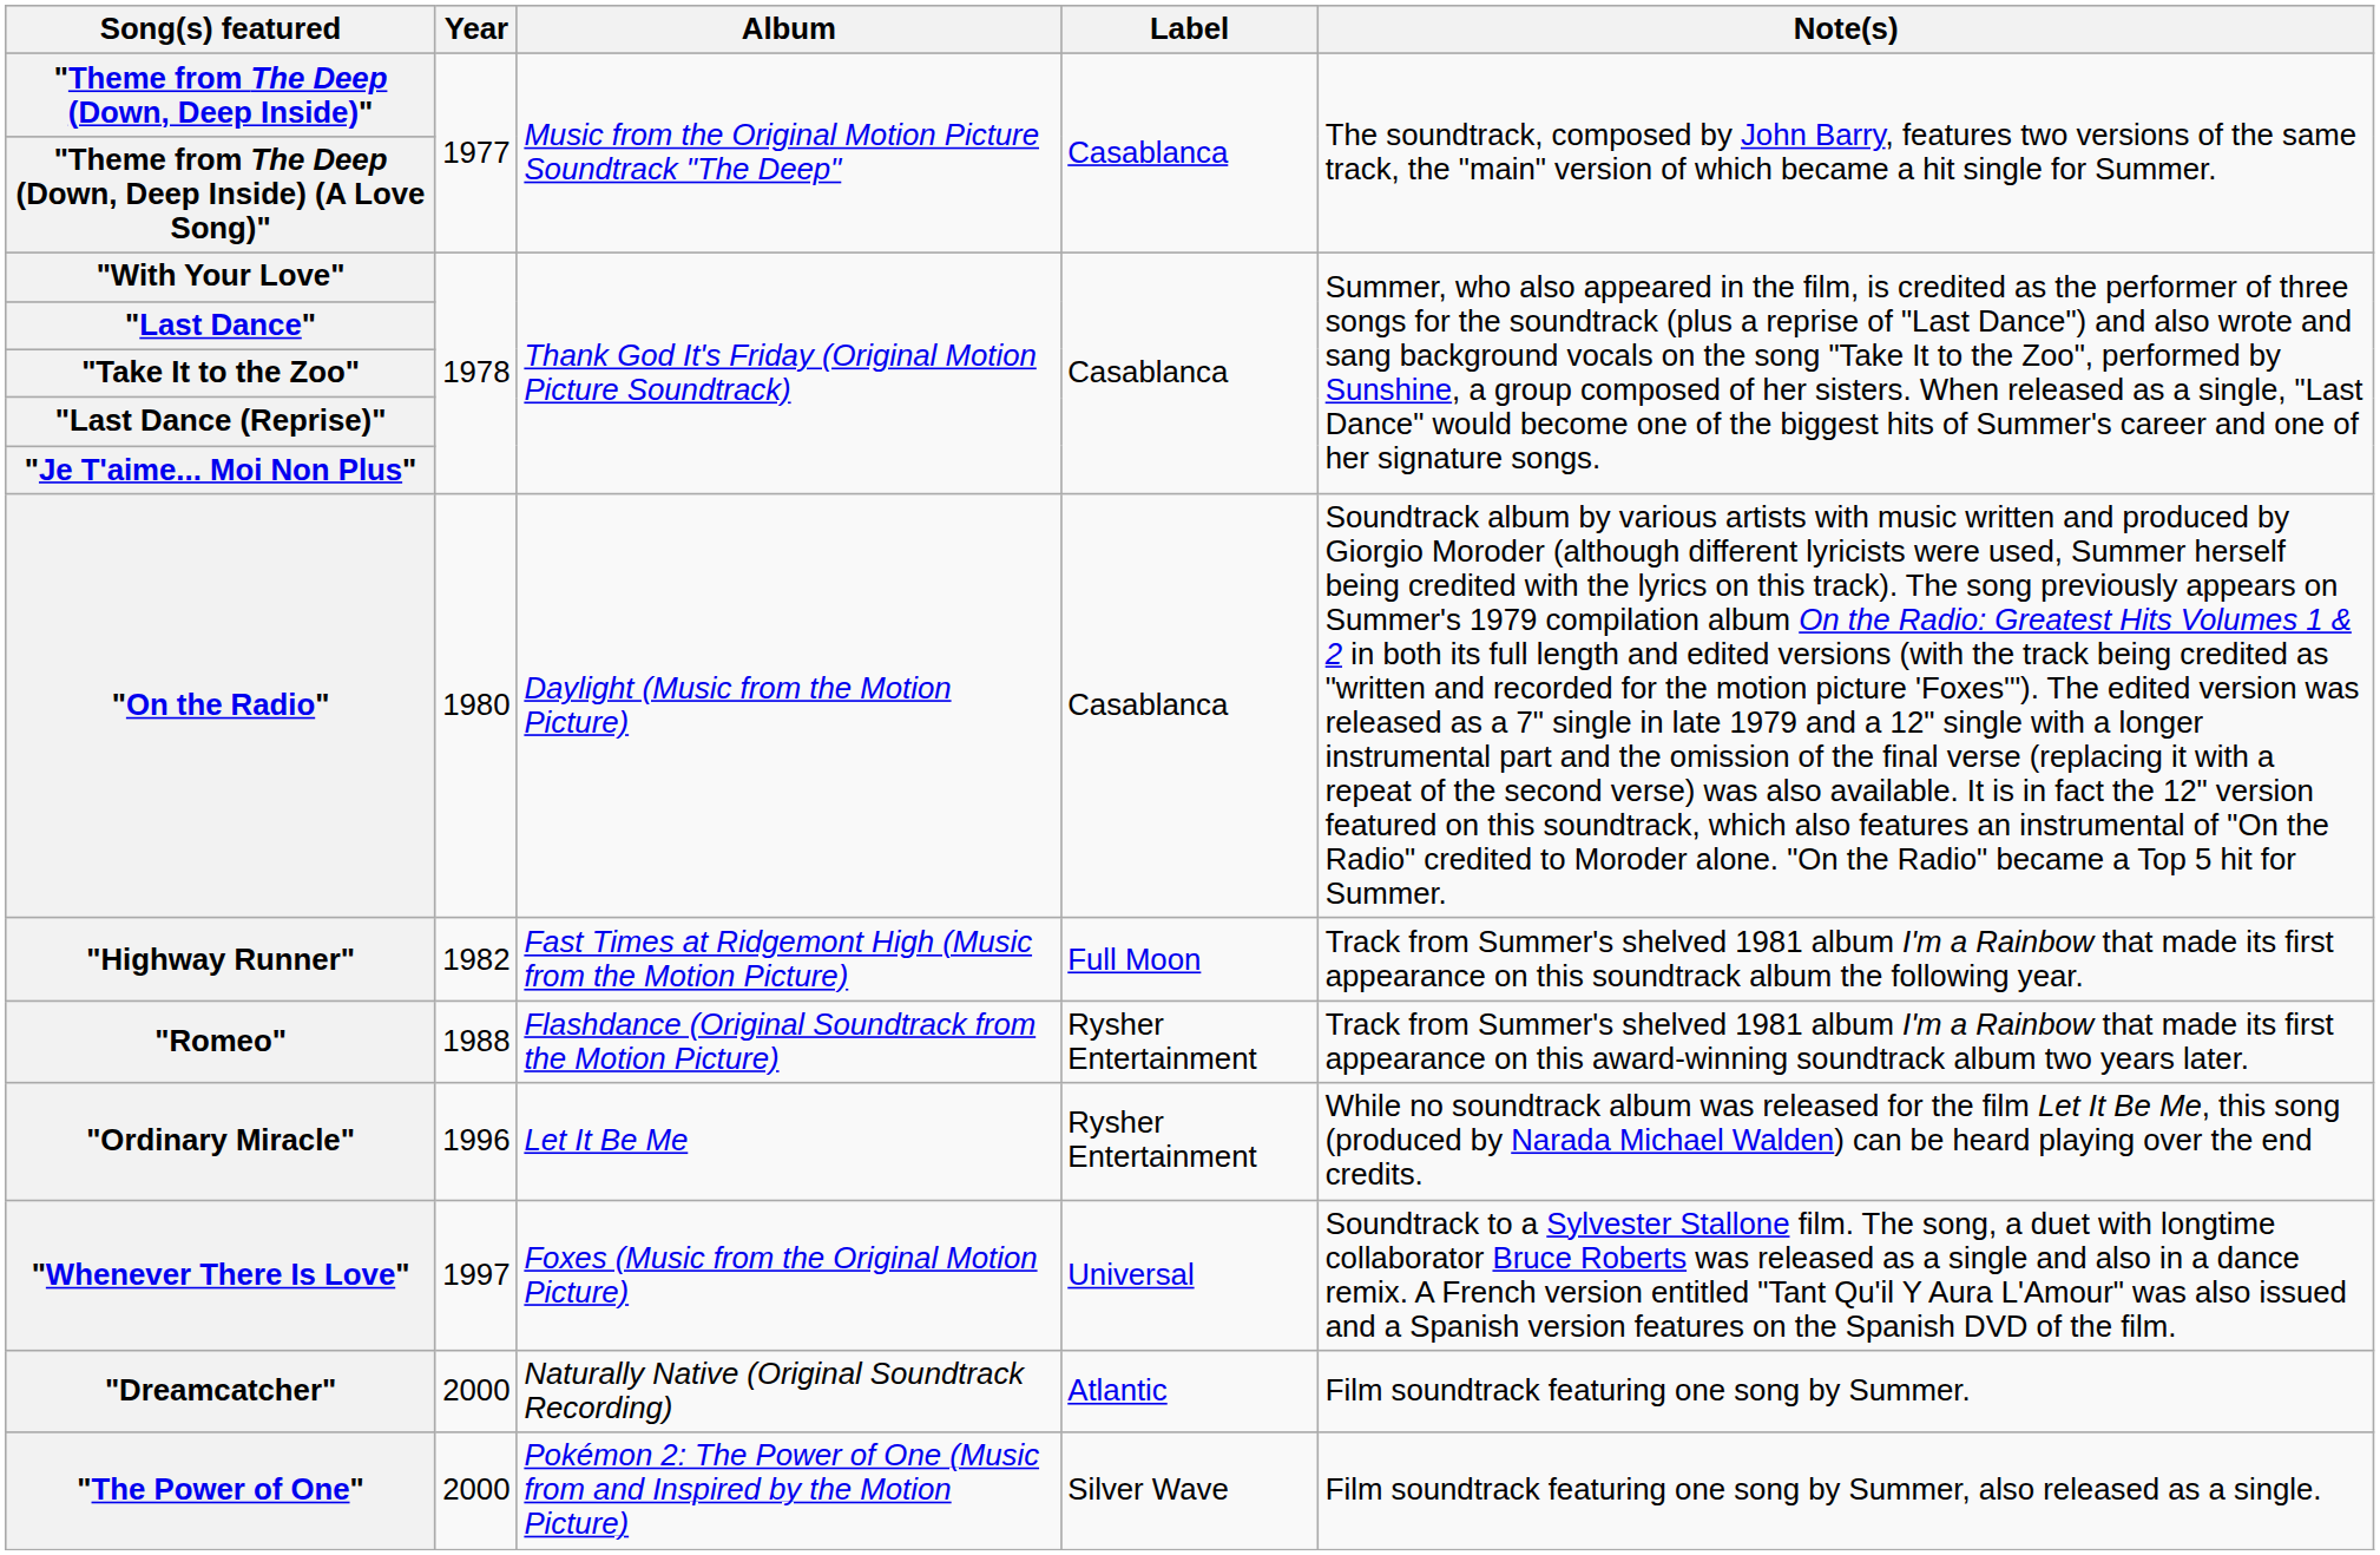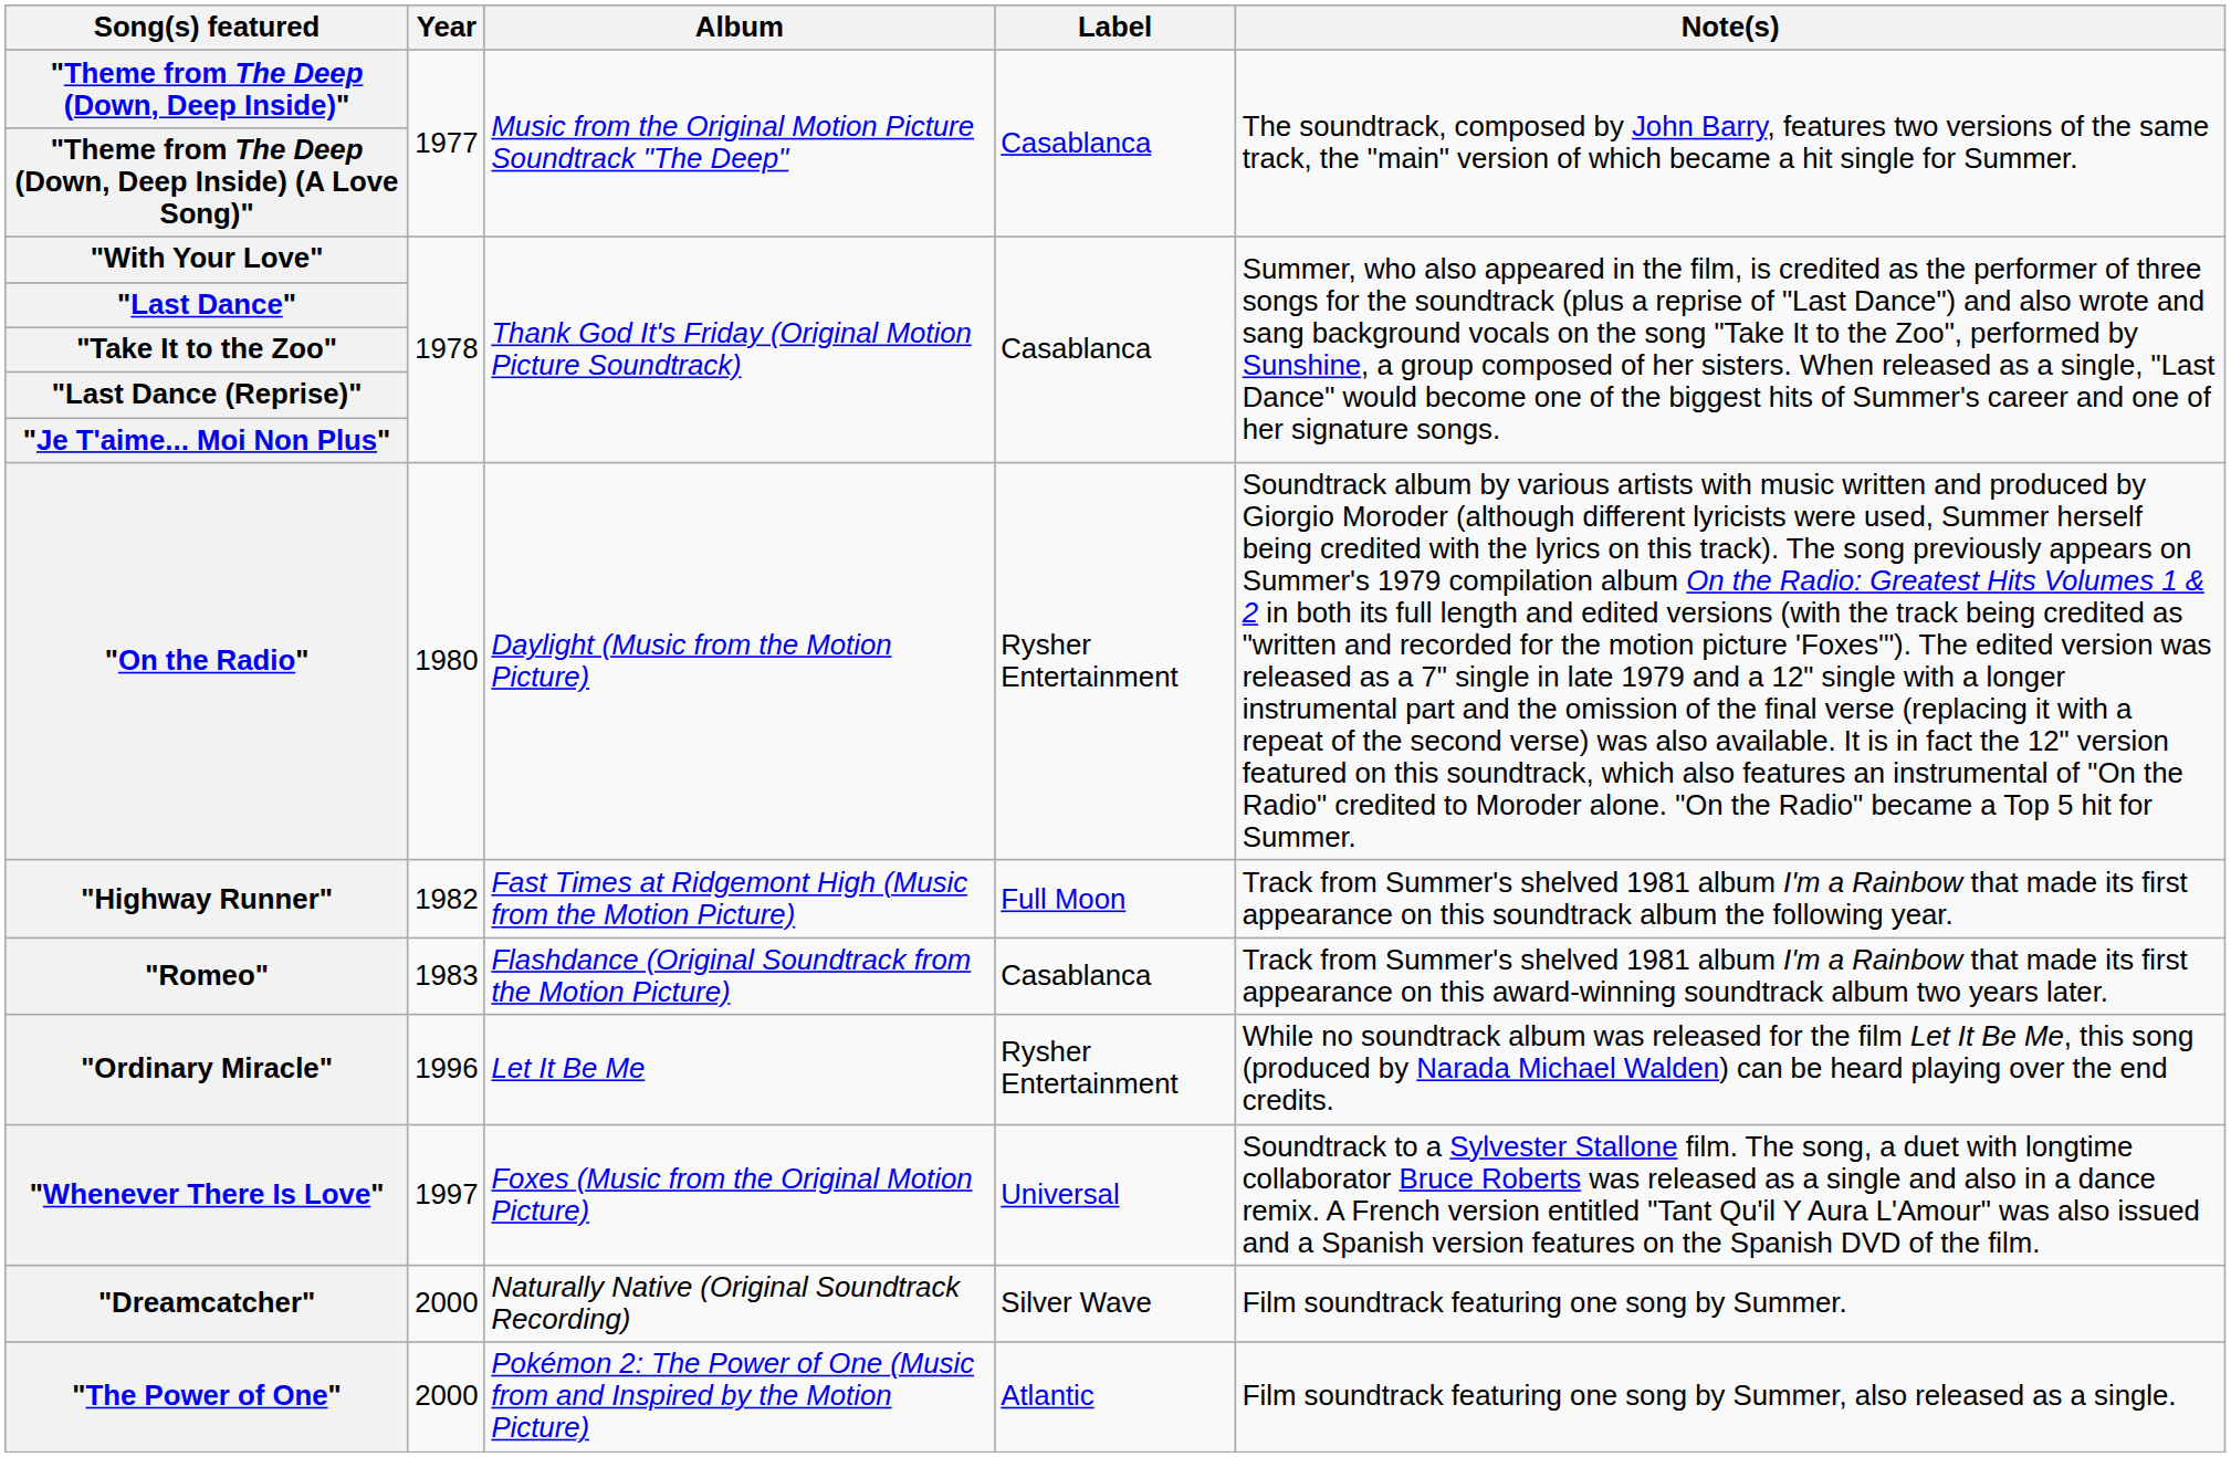 <table class="wikitable plainrowheaders">
 <tr>
 <th scope="col" style="width:17em;">Song(s) featured</th>
 <th scope="col" style="width:1em;">Year</th>
 <th scope="col" style="width:24em;">Album</th>
 <th scope="col" style="width:9em;">Label</th>
 <th scope="col" style="width:50em;">Note(s)</th>
 </tr>
 <tr>
 <th scope="row">"<a href='#'>Theme from <em>The Deep</em> (Down, Deep Inside)</a>"</th>
 <td rowspan=2 align="center">1977</td>
 <td rowspan=2><em><a href='#'>Music from the Original Motion Picture Soundtrack "The Deep"</a></em></td>
 <td rowspan=2><a href='#'>Casablanca</a></td>
 <td rowspan=2>The soundtrack, composed by <a href='#'>John Barry</a>, features two versions of the same track, the "main" version of which became a hit single for Summer.</td>
 </tr>
 <tr>
 <th scope="row">"Theme from <em>The Deep</em> (Down, Deep Inside) (A Love Song)"</th>
 </tr>
 <tr>
 <th scope="row">"With Your Love"</th>
 <td rowspan=5 align="center">1978</td>
 <td rowspan=5><em><a href='#'>Thank God It's Friday (Original Motion Picture Soundtrack)</a></em></td>
 <td rowspan=5>Casablanca</td>
 <td rowspan=5>Summer, who also appeared in the film, is credited as the performer of three songs for the soundtrack (plus a reprise of "Last Dance") and also wrote and sang background vocals on the song "Take It to the Zoo", performed by <a href='#'>Sunshine</a>, a group composed of her sisters. When released as a single, "Last Dance" would become one of the biggest hits of Summer's career and one of her signature songs.</td>
 </tr>
 <tr>
 <th scope="row">"<a href='#'>Last Dance</a>"</th>
 </tr>
 <tr>
 <th scope="row">"Take It to the Zoo"</th>
 </tr>
 <tr>
 <th scope="row">"Last Dance (Reprise)"</th>
 </tr>
 <tr>
 <th scope="row">"<a href='#'>Je T'aime... Moi Non Plus</a>"</th>
 </tr>
 <tr>
 <th scope="row">"<a href='#'>On the Radio</a>"</th>
 <td align="center">1980</td>
 <td><em><a href='#'>Daylight (Music from the Motion Picture)</a></em></td>
-<td>Casablanca</td>
+<td>Rysher Entertainment</td>
 <td>Soundtrack album by various artists with music written and produced by Giorgio Moroder (although different lyricists were used, Summer herself being credited with the lyrics on this track). The song previously appears on Summer's 1979 compilation album <em><a href='#'>On the Radio: Greatest Hits Volumes 1 & 2</a></em> in both its full length and edited versions (with the track being credited as "written and recorded for the motion picture 'Foxes'"). The edited version was released as a 7" single in late 1979 and a 12" single with a longer instrumental part and the omission of the final verse (replacing it with a repeat of the second verse) was also available. It is in fact the 12" version featured on this soundtrack, which also features an instrumental of "On the Radio" credited to Moroder alone. "On the Radio" became a Top 5 hit for Summer.</td>
 </tr>
 <tr>
 <th scope="row">"Highway Runner"</th>
 <td align="center">1982</td>
 <td><em><a href='#'>Fast Times at Ridgemont High (Music from the Motion Picture)</a></em></td>
 <td><a href='#'>Full Moon</a> </td>
 <td>Track from Summer's shelved 1981 album <em>I'm a Rainbow</em> that made its first appearance on this soundtrack album the following year.</td>
 </tr>
 <tr>
 <th scope="row">"Romeo"</th>
-<td align="center">1988</td>
+<td align="center">1983</td>
 <td><em><a href='#'>Flashdance (Original Soundtrack from the Motion Picture)</a></em></td>
-<td>Rysher Entertainment</td>
+<td>Casablanca</td>
 <td>Track from Summer's shelved 1981 album <em>I'm a Rainbow</em> that made its first appearance on this award-winning soundtrack album two years later.</td>
 </tr>
 <tr>
 <th scope="row">"Ordinary Miracle"</th>
 <td align="center">1996</td>
 <td><em><a href='#'>Let It Be Me</a></em></td>
 <td>Rysher Entertainment</td>
 <td>While no soundtrack album was released for the film <em>Let It Be Me</em>, this song (produced by <a href='#'>Narada Michael Walden</a>) can be heard playing over the end credits.</td>
 </tr>
 <tr>
 <th scope="row">"<a href='#'>Whenever There Is Love</a>"</th>
 <td align="center">1997</td>
 <td><em><a href='#'>Foxes (Music from the Original Motion Picture)</a></em></td>
 <td><a href='#'>Universal</a></td>
 <td>Soundtrack to a <a href='#'>Sylvester Stallone</a> film. The song, a duet with longtime collaborator <a href='#'>Bruce Roberts</a> was released as a single and also in a dance remix. A French version entitled "Tant Qu'il Y Aura L'Amour" was also issued and a Spanish version features on the Spanish DVD of the film.</td>
 </tr>
 <tr>
 <th scope="row">"Dreamcatcher"</th>
 <td align="center">2000</td>
 <td><em>Naturally Native (Original Soundtrack Recording)</em></td>
-<td><a href='#'>Atlantic</a></td>
+<td>Silver Wave</td>
 <td>Film soundtrack featuring one song by Summer.</td>
 </tr>
 <tr>
 <th scope="row">"<a href='#'>The Power of One</a>"</th>
 <td align="center">2000</td>
 <td><em><a href='#'>Pokémon 2: The Power of One (Music from and Inspired by the Motion Picture)</a></em></td>
-<td>Silver Wave</td>
+<td><a href='#'>Atlantic</a></td>
 <td>Film soundtrack featuring one song by Summer, also released as a single.</td>
 </tr>
 <tr>
 </tr>
 </table>
